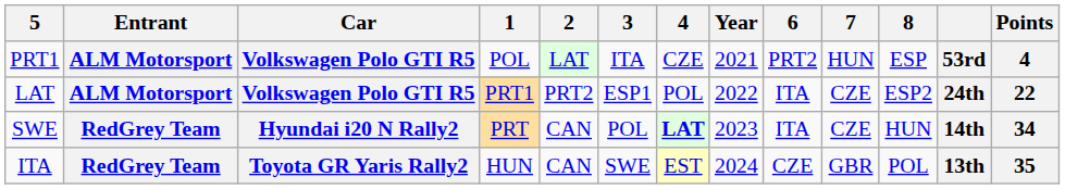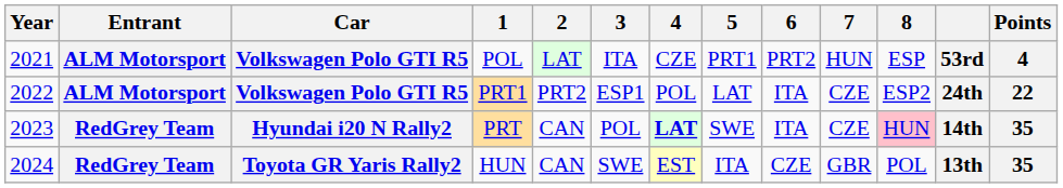 <table class="wikitable" border="1" style="text-align:center; font-size:90%;">
 <tr>
-<th>5</th>
+<th>Year</th>
 <th>Entrant</th>
 <th>Car</th>
 <th>1</th>
 <th>2</th>
 <th>3</th>
 <th>4</th>
-<th>Year</th>
+<th>5</th>
 <th>6</th>
 <th>7</th>
 <th>8</th>
 <th></th>
 <th>Points</th>
 </tr>
 <tr>
-<td><a href='#'>PRT1</a></td>
+<td><a href='#'>2021</a></td>
 <th><a href='#'>ALM Motorsport</a></th>
 <th><a href='#'>Volkswagen Polo GTI R5</a></th>
 <td><a href='#'>POL</a><br></td>
 <td style="background:#DFFFDF;"><a href='#'>LAT</a><br></td>
 <td><a href='#'>ITA</a></td>
 <td><a href='#'>CZE</a></td>
-<td><a href='#'>2021</a></td>
+<td><a href='#'>PRT1</a></td>
 <td><a href='#'>PRT2</a></td>
 <td><a href='#'>HUN</a></td>
 <td><a href='#'>ESP</a></td>
 <th>53rd</th>
 <th>4</th>
 </tr>
 <tr>
-<td><a href='#'>LAT</a></td>
+<td><a href='#'>2022</a></td>
 <th><a href='#'>ALM Motorsport</a></th>
 <th><a href='#'>Volkswagen Polo GTI R5</a></th>
 <td style="background:#FFDF9F;"><a href='#'>PRT1</a><br></td>
 <td><a href='#'>PRT2</a></td>
 <td><a href='#'>ESP1</a></td>
 <td><a href='#'>POL</a></td>
-<td><a href='#'>2022</a></td>
+<td><a href='#'>LAT</a></td>
 <td><a href='#'>ITA</a></td>
 <td><a href='#'>CZE</a></td>
 <td><a href='#'>ESP2</a></td>
 <th>24th</th>
 <th>22</th>
 </tr>
 <tr>
-<td><a href='#'>SWE</a></td>
+<td><a href='#'>2023</a></td>
 <th><a href='#'>RedGrey Team</a></th>
 <th><a href='#'>Hyundai i20 N Rally2</a></th>
 <td style="background:#FFDF9F;"><a href='#'>PRT</a><br></td>
 <td><a href='#'>CAN</a></td>
 <td><a href='#'>POL</a></td>
 <td style="background:#DFFFDF;"><strong><a href='#'>LAT</a><br></strong></td>
-<td><a href='#'>2023</a></td>
+<td><a href='#'>SWE</a></td>
 <td><a href='#'>ITA</a></td>
 <td><a href='#'>CZE</a></td>
-<td><a href='#'>HUN</a></td>
+<td style="background: pink;"><a href='#'>HUN</a></td>
 <th>14th</th>
-<th>34</th>
+<th>35</th>
 </tr>
 <tr>
-<td><a href='#'>ITA</a></td>
+<td><a href='#'>2024</a></td>
 <th><a href='#'>RedGrey Team</a></th>
 <th><a href='#'>Toyota GR Yaris Rally2</a></th>
 <td><a href='#'>HUN</a></td>
 <td><a href='#'>CAN</a></td>
 <td><a href='#'>SWE</a></td>
 <td style="background:#FFFFBF;"><a href='#'>EST</a><br></td>
-<td><a href='#'>2024</a></td>
+<td><a href='#'>ITA</a></td>
 <td><a href='#'>CZE</a></td>
 <td><a href='#'>GBR</a></td>
 <td><a href='#'>POL</a></td>
 <th>13th</th>
 <th>35</th>
 </tr>
 </table>
